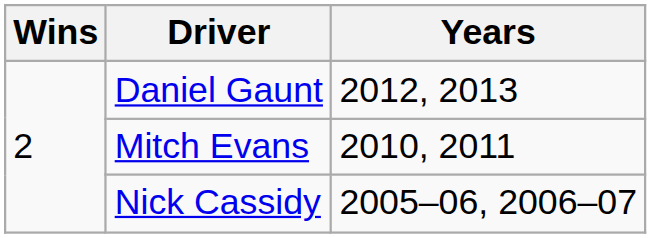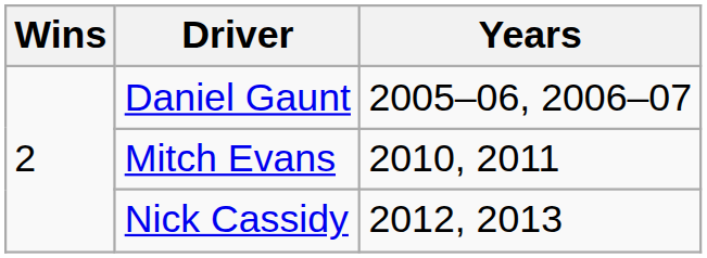 <table class="wikitable">
 <tr>
 <th>Wins</th>
 <th>Driver</th>
 <th>Years</th>
 </tr>
 <tr>
 <td rowspan="3">2</td>
 <td> <a href='#'>Daniel Gaunt</a></td>
-<td>2012, 2013</td>
+<td>2005–06, 2006–07</td>
 </tr>
 <tr>
 <td> <a href='#'>Mitch Evans</a></td>
 <td>2010, 2011</td>
 </tr>
 <tr>
 <td> <a href='#'>Nick Cassidy</a></td>
-<td>2005–06, 2006–07</td>
+<td>2012, 2013</td>
 </tr>
 </table>
